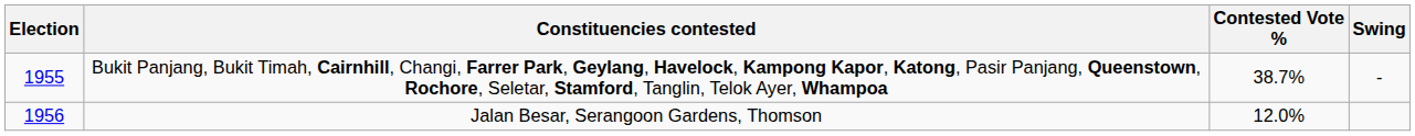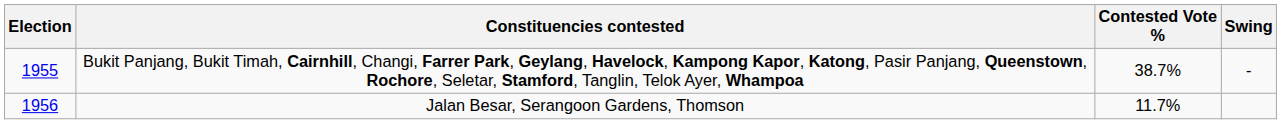 <table class="wikitable mw-collapsible;" style="text-align: center">
 <tr>
 <th>Election</th>
 <th>Constituencies contested</th>
 <th>Contested Vote %</th>
 <th>Swing</th>
 </tr>
 <tr>
 <td><a href='#'>1955</a></td>
 <td>Bukit Panjang, Bukit Timah, <strong>Cairnhill</strong>, Changi, <strong>Farrer Park</strong>, <strong>Geylang</strong>, <strong>Havelock</strong>, <strong>Kampong Kapor</strong>, <strong>Katong</strong>, Pasir Panjang, <strong>Queenstown</strong>, <strong>Rochore</strong>, Seletar, <strong>Stamford</strong>, Tanglin, Telok Ayer, <strong>Whampoa</strong></td>
 <td>38.7%</td>
 <td>-</td>
 </tr>
 <tr>
 <td><a href='#'>1956</a></td>
 <td>Jalan Besar, Serangoon Gardens, Thomson</td>
-<td>12.0%</td>
+<td>11.7%</td>
 <td></td>
 </tr>
 </table>
